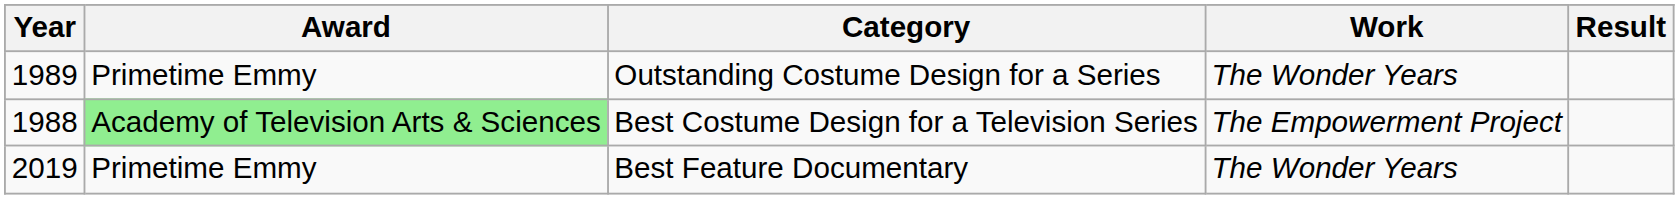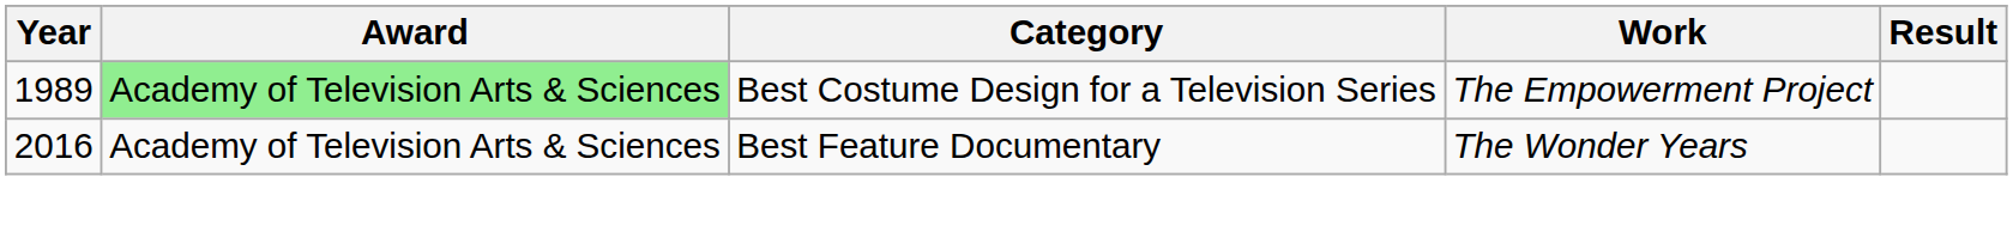 <table class="wikitable">
 <tr>
 <th>Year</th>
 <th>Award</th>
 <th>Category</th>
 <th>Work</th>
 <th>Result</th>
 </tr>
 <tr>
 <td>1989</td>
-<td>Primetime Emmy</td>
-<td>Outstanding Costume Design for a Series</td>
-<td><em>The Wonder Years</em></td>
-<td></td>
-</tr>
-<tr>
-<td>1988</td>
 <td style="background: lightgreen;">Academy of Television Arts & Sciences</td>
 <td>Best Costume Design for a Television Series</td>
 <td><em>The Empowerment Project</em></td>
 <td></td>
 </tr>
 <tr>
-<td>2019</td>
-<td>Primetime Emmy</td>
+<td>2016</td>
+<td>Academy of Television Arts & Sciences</td>
 <td>Best Feature Documentary</td>
 <td><em>The Wonder Years</em></td>
 <td></td>
 </tr>
 </table>
